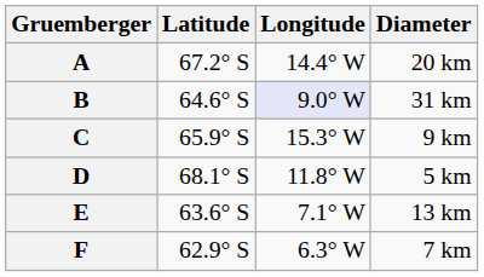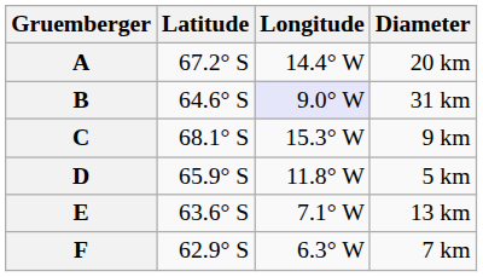 <table class="wikitable" style="text-align: right;">
 <tr>
 <th scope="col">Gruemberger</th>
 <th scope="col">Latitude</th>
 <th scope="col">Longitude</th>
 <th scope="col">Diameter</th>
 </tr>
 <tr>
 <th scope="row">A</th>
 <td>67.2° S</td>
 <td>14.4° W</td>
 <td>20 km</td>
 </tr>
 <tr>
 <th scope="row">B</th>
 <td>64.6° S</td>
 <td style="background: lavender;">9.0° W</td>
 <td>31 km</td>
 </tr>
 <tr>
 <th scope="row">C</th>
-<td>65.9° S</td>
+<td>68.1° S</td>
 <td>15.3° W</td>
 <td>9 km</td>
 </tr>
 <tr>
 <th scope="row">D</th>
-<td>68.1° S</td>
+<td>65.9° S</td>
 <td>11.8° W</td>
 <td>5 km</td>
 </tr>
 <tr>
 <th scope="row">E</th>
 <td>63.6° S</td>
 <td>7.1° W</td>
 <td>13 km</td>
 </tr>
 <tr>
 <th scope="row">F</th>
 <td>62.9° S</td>
 <td>6.3° W</td>
 <td>7 km</td>
 </tr>
 </table>
